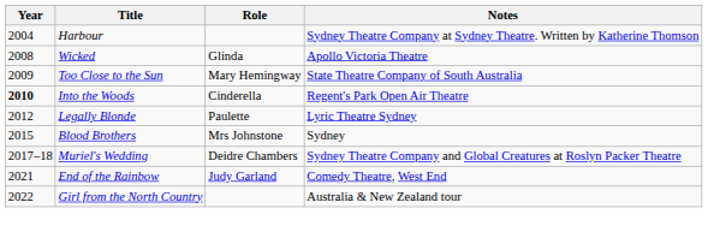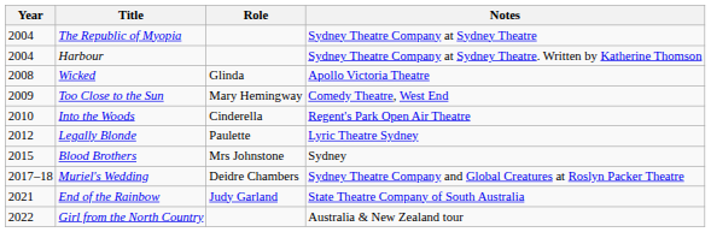 <table class="wikitable">
 <tr>
 <th>Year</th>
 <th>Title</th>
 <th>Role</th>
 <th>Notes</th>
+</tr>
+<tr>
+<td>2004</td>
+<td><em><a href='#'>The Republic of Myopia</a></em></td>
+<td></td>
+<td><a href='#'>Sydney Theatre Company</a> at <a href='#'>Sydney Theatre</a></td>
 </tr>
 <tr>
 <td>2004</td>
 <td><em>Harbour</em></td>
 <td></td>
 <td><a href='#'>Sydney Theatre Company</a> at <a href='#'>Sydney Theatre</a>. Written by <a href='#'>Katherine Thomson</a></td>
 </tr>
 <tr>
 <td>2008</td>
 <td><em><a href='#'>Wicked</a></em></td>
 <td>Glinda</td>
 <td><a href='#'>Apollo Victoria Theatre</a></td>
 </tr>
 <tr>
 <td>2009</td>
 <td><em><a href='#'>Too Close to the Sun</a></em></td>
 <td>Mary Hemingway</td>
-<td><a href='#'>State Theatre Company of South Australia</a></td>
+<td><a href='#'>Comedy Theatre</a>, <a href='#'>West End</a></td>
 </tr>
 <tr>
-<td><strong>2010</strong></td>
+<td>2010</td>
 <td><em><a href='#'>Into the Woods</a></em></td>
 <td>Cinderella</td>
 <td><a href='#'>Regent's Park Open Air Theatre</a></td>
 </tr>
 <tr>
 <td>2012</td>
 <td><em><a href='#'>Legally Blonde</a></em></td>
 <td>Paulette</td>
 <td><a href='#'>Lyric Theatre Sydney</a></td>
 </tr>
 <tr>
 <td>2015</td>
 <td><em><a href='#'>Blood Brothers</a></em></td>
 <td>Mrs Johnstone</td>
 <td>Sydney</td>
 </tr>
 <tr>
 <td>2017–18</td>
 <td><em><a href='#'>Muriel's Wedding</a></em></td>
 <td>Deidre Chambers</td>
 <td><a href='#'>Sydney Theatre Company</a> and <a href='#'>Global Creatures</a> at <a href='#'>Roslyn Packer Theatre</a></td>
 </tr>
 <tr>
 <td>2021</td>
 <td><em><a href='#'>End of the Rainbow</a></em></td>
 <td><a href='#'>Judy Garland</a></td>
-<td><a href='#'>Comedy Theatre</a>, <a href='#'>West End</a></td>
+<td><a href='#'>State Theatre Company of South Australia</a></td>
 </tr>
 <tr>
 <td>2022</td>
 <td><em><a href='#'>Girl from the North Country</a></em></td>
 <td></td>
 <td>Australia & New Zealand tour</td>
 </tr>
 </table>
